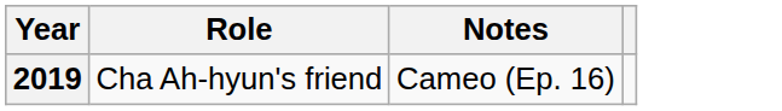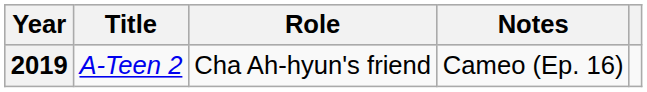 <table class="wikitable plainrowheaders" style="text-align:center">
 <tr>
 <th scope="col">Year</th>
+<th scope="col">Title</th>
 <th scope="col">Role</th>
 <th scope="col">Notes</th>
 <th scope="col"></th>
 </tr>
 <tr>
 <th scope="row">2019</th>
+<td><em><a href='#'>A-Teen 2</a></em></td>
 <td>Cha Ah-hyun's friend</td>
 <td>Cameo (Ep. 16)</td>
 <td></td>
 </tr>
 </table>
